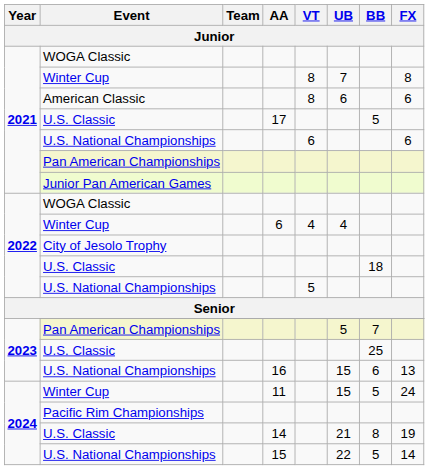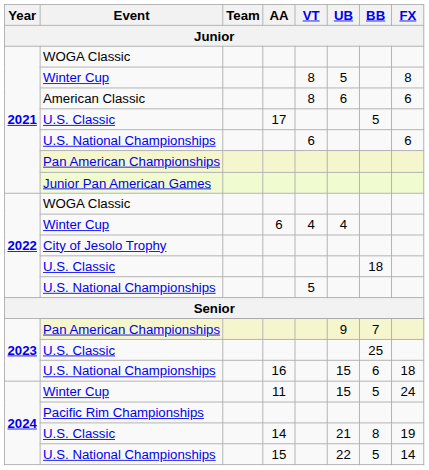 <table class="wikitable" style="text-align:center; font-size:95%;">
 <tr>
 <th align=center>Year</th>
 <th align=center>Event</th>
 <th style="width:30px;">Team</th>
 <th style="width:30px;">AA</th>
 <th style="width:30px;"><a href='#'>VT</a></th>
 <th style="width:30px;"><a href='#'>UB</a></th>
 <th style="width:30px;"><a href='#'>BB</a></th>
 <th style="width:30px;"><a href='#'>FX</a></th>
 </tr>
 <tr>
 <th colspan="8"><strong>Junior</strong></th>
 </tr>
 <tr>
 <td rowspan="7"><strong><a href='#'>2021</a></strong></td>
 <td align=left>WOGA Classic</td>
 <td></td>
 <td></td>
 <td></td>
 <td></td>
 <td></td>
 <td></td>
 </tr>
 <tr>
 <td align=left><a href='#'>Winter Cup</a></td>
 <td></td>
 <td></td>
 <td>8</td>
-<td>7</td>
+<td>5</td>
 <td></td>
 <td>8</td>
 </tr>
 <tr>
 <td align=left>American Classic</td>
 <td></td>
 <td></td>
 <td>8</td>
 <td>6</td>
 <td></td>
 <td>6</td>
 </tr>
 <tr>
 <td align=left><a href='#'>U.S. Classic</a></td>
 <td></td>
 <td>17</td>
 <td></td>
 <td></td>
 <td>5</td>
 <td></td>
 </tr>
 <tr>
 <td align=left><a href='#'>U.S. National Championships</a></td>
 <td></td>
 <td></td>
 <td>6</td>
 <td></td>
 <td></td>
 <td>6</td>
 </tr>
 <tr bgcolor=#F5F6CE>
 <td align=left><a href='#'>Pan American Championships</a></td>
 <td></td>
 <td></td>
 <td></td>
 <td></td>
 <td></td>
 <td></td>
 </tr>
 <tr bgcolor=#f0fccf>
 <td align=left><a href='#'>Junior Pan American Games</a></td>
 <td></td>
 <td></td>
 <td></td>
 <td></td>
 <td></td>
 <td></td>
 </tr>
 <tr>
 <td rowspan="5"><strong><a href='#'>2022</a></strong></td>
 <td align=left>WOGA Classic</td>
 <td></td>
 <td></td>
 <td></td>
 <td></td>
 <td></td>
 <td></td>
 </tr>
 <tr>
 <td align=left><a href='#'>Winter Cup</a></td>
 <td></td>
 <td>6</td>
 <td>4</td>
 <td>4</td>
 <td></td>
 <td></td>
 </tr>
 <tr>
 <td align=left><a href='#'>City of Jesolo Trophy</a></td>
 <td></td>
 <td></td>
 <td></td>
 <td></td>
 <td></td>
 <td></td>
 </tr>
 <tr>
 <td align=left><a href='#'>U.S. Classic</a></td>
 <td></td>
 <td></td>
 <td></td>
 <td></td>
 <td>18</td>
 <td></td>
 </tr>
 <tr>
 <td align=left><a href='#'>U.S. National Championships</a></td>
 <td></td>
 <td></td>
 <td>5</td>
 <td></td>
 <td></td>
 <td></td>
 </tr>
 <tr>
 <th colspan="8"><strong>Senior</strong></th>
 </tr>
 <tr>
 <td rowspan="4"><strong><a href='#'>2023</a></strong></td>
 </tr>
 <tr bgcolor=#F5F6CE>
 <td align=left><a href='#'>Pan American Championships</a></td>
 <td></td>
 <td></td>
 <td></td>
-<td>5</td>
+<td>9</td>
 <td>7</td>
 <td></td>
 </tr>
 <tr>
 <td align=left><a href='#'>U.S. Classic</a></td>
 <td></td>
 <td></td>
 <td></td>
 <td></td>
 <td>25</td>
 <td></td>
 </tr>
 <tr>
 <td align=left><a href='#'>U.S. National Championships</a></td>
 <td></td>
 <td>16</td>
 <td></td>
 <td>15</td>
 <td>6</td>
-<td>13</td>
+<td>18</td>
 </tr>
 <tr>
 <td rowspan="4"><strong><a href='#'>2024</a></strong></td>
 <td align=left><a href='#'>Winter Cup</a></td>
 <td></td>
 <td>11</td>
 <td></td>
 <td>15</td>
 <td>5</td>
 <td>24</td>
 </tr>
 <tr>
 <td align=left><a href='#'>Pacific Rim Championships</a></td>
 <td></td>
 <td></td>
 <td></td>
 <td></td>
 <td></td>
 <td></td>
 </tr>
 <tr>
 <td align=left><a href='#'>U.S. Classic</a></td>
 <td></td>
 <td>14</td>
 <td></td>
 <td>21</td>
 <td>8</td>
 <td>19</td>
 </tr>
 <tr>
 <td align=left><a href='#'>U.S. National Championships</a></td>
 <td></td>
 <td>15</td>
 <td></td>
 <td>22</td>
 <td>5</td>
 <td>14</td>
 </tr>
 </table>
